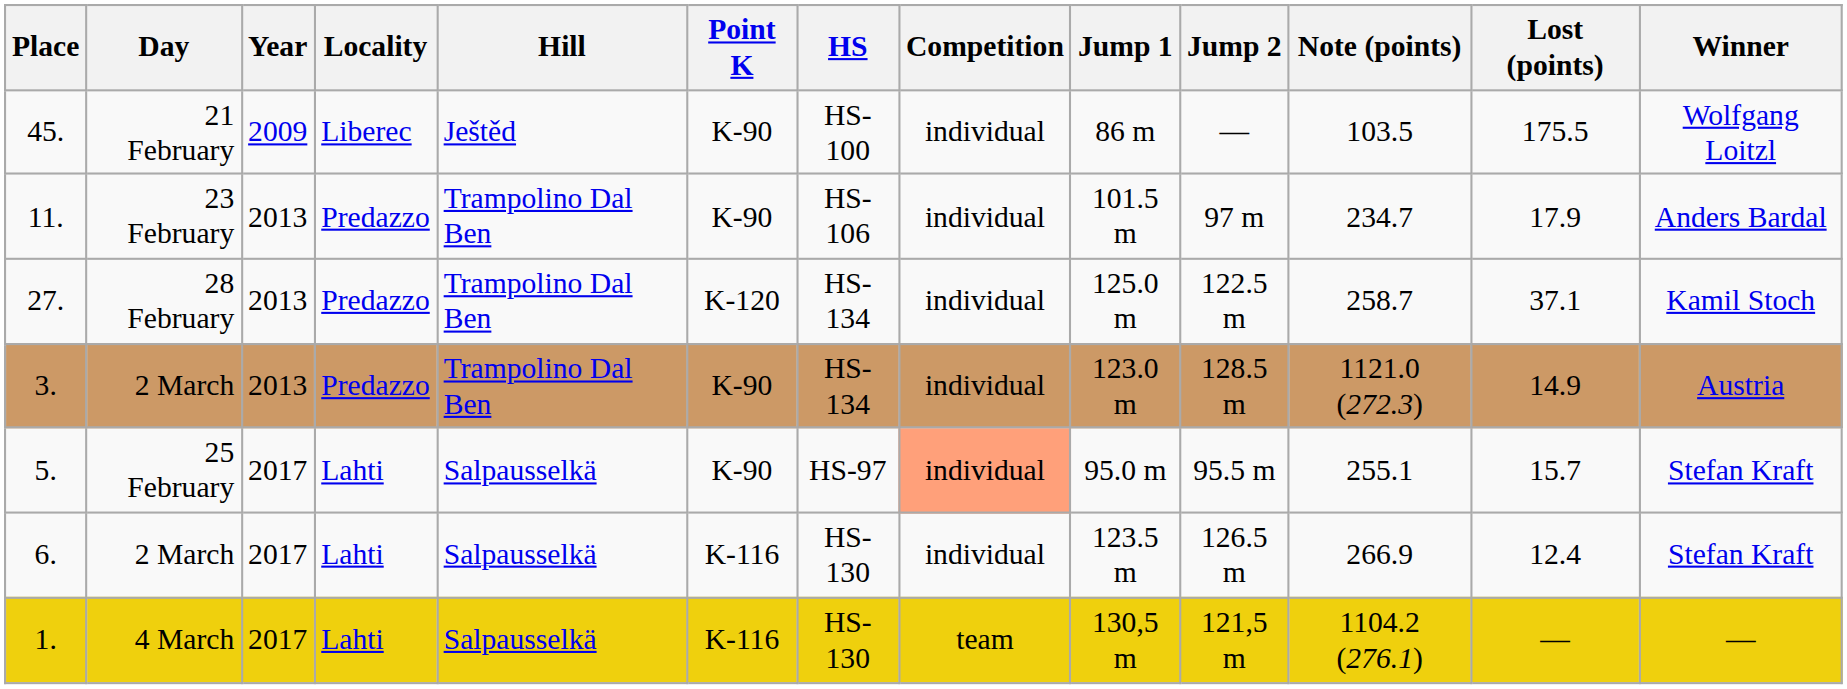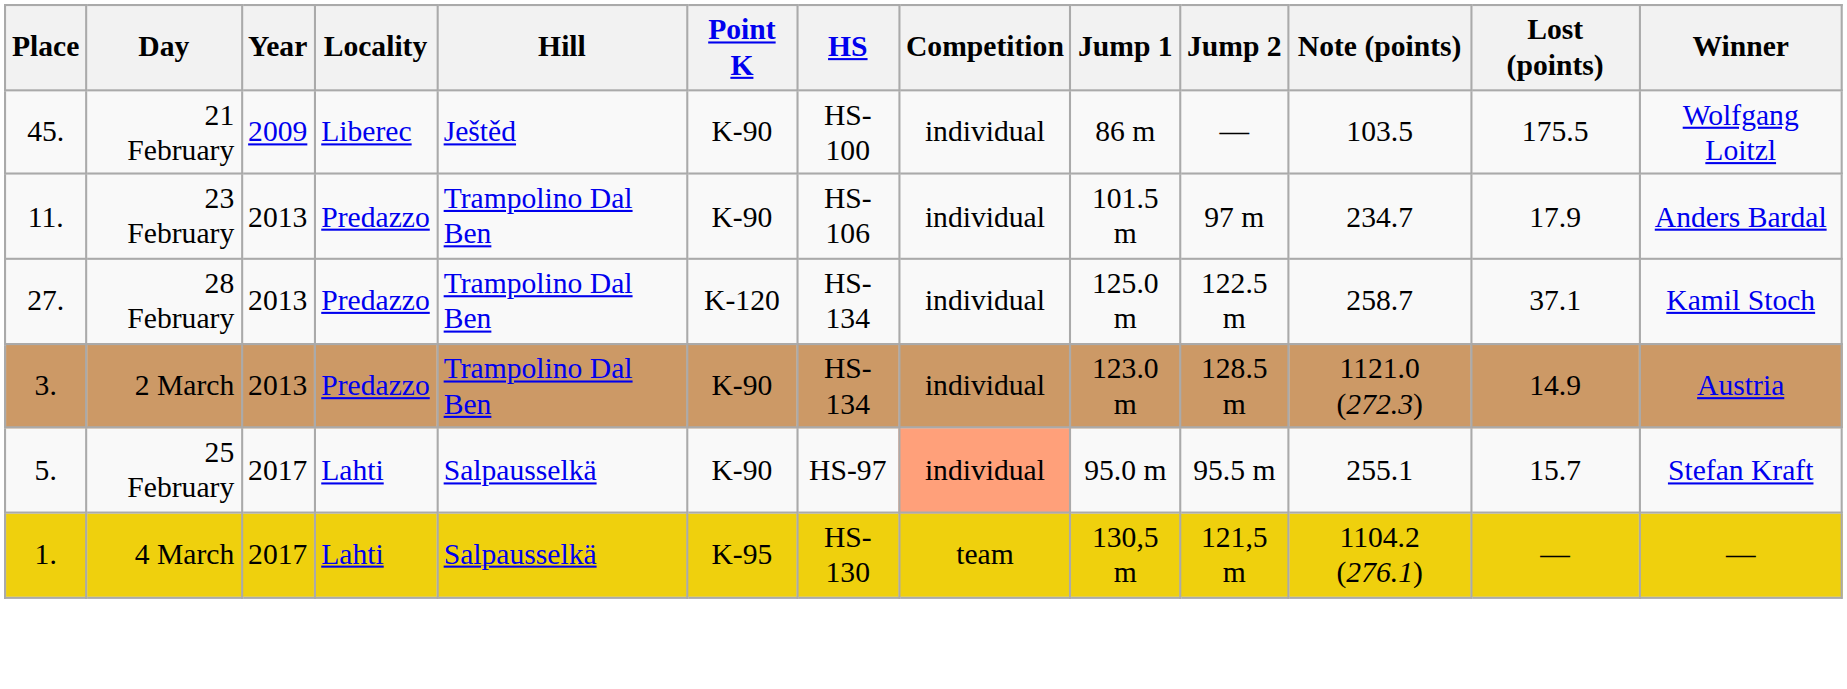 <table width=100% class=wikitable style="font-size: 89%; text-align:center">
 <tr>
 <th>Place</th>
 <th>Day</th>
 <th>Year</th>
 <th>Locality</th>
 <th>Hill</th>
 <th><a href='#'>Point K</a></th>
 <th><a href='#'>HS</a></th>
 <th>Competition</th>
 <th>Jump 1</th>
 <th>Jump 2</th>
 <th>Note (points)</th>
 <th>Lost (points)</th>
 <th>Winner</th>
 </tr>
 <tr>
 <td>45.</td>
 <td align=right>21 February</td>
 <td><a href='#'>2009</a></td>
 <td align=left><a href='#'>Liberec</a></td>
 <td align=left><a href='#'>Ještěd</a></td>
 <td>K-90</td>
 <td>HS-100</td>
 <td>individual</td>
 <td>86 m</td>
 <td>—</td>
 <td>103.5</td>
 <td>175.5</td>
 <td><a href='#'>Wolfgang Loitzl</a></td>
 </tr>
 <tr>
 <td>11.</td>
 <td align=right>23 February</td>
 <td>2013</td>
 <td align=left><a href='#'>Predazzo</a></td>
 <td align=left><a href='#'>Trampolino Dal Ben</a></td>
 <td>K-90</td>
 <td>HS-106</td>
 <td>individual</td>
 <td>101.5 m</td>
 <td>97 m</td>
 <td>234.7</td>
 <td>17.9</td>
 <td><a href='#'>Anders Bardal</a></td>
 </tr>
 <tr>
 <td>27.</td>
 <td align=right>28 February</td>
 <td>2013</td>
 <td align=left><a href='#'>Predazzo</a></td>
 <td align=left><a href='#'>Trampolino Dal Ben</a></td>
 <td>K-120</td>
 <td>HS-134</td>
 <td>individual</td>
 <td>125.0 m</td>
 <td>122.5 m</td>
 <td>258.7</td>
 <td>37.1</td>
 <td><a href='#'>Kamil Stoch</a></td>
 </tr>
 <tr bgcolor=CC9966>
 <td>3. </td>
 <td align=right>2 March</td>
 <td>2013</td>
 <td align=left><a href='#'>Predazzo</a></td>
 <td align=left><a href='#'>Trampolino Dal Ben</a></td>
 <td>K-90</td>
 <td>HS-134</td>
 <td>individual</td>
 <td>123.0 m</td>
 <td>128.5 m</td>
 <td>1121.0 (<em>272.3</em>)</td>
 <td>14.9</td>
 <td><a href='#'>Austria</a></td>
 </tr>
 <tr>
 <td>5.</td>
 <td align=right>25 February</td>
 <td>2017</td>
 <td align=left><a href='#'>Lahti</a></td>
 <td align=left><a href='#'>Salpausselkä</a></td>
 <td>K-90</td>
 <td>HS-97</td>
 <td style="background: lightsalmon;">individual</td>
 <td>95.0 m</td>
 <td>95.5 m</td>
 <td>255.1</td>
 <td>15.7</td>
 <td><a href='#'>Stefan Kraft</a></td>
 </tr>
-<tr>
-<td>6.</td>
-<td align=right>2 March</td>
-<td>2017</td>
-<td align=left><a href='#'>Lahti</a></td>
-<td align=left><a href='#'>Salpausselkä</a></td>
-<td>K-116</td>
-<td>HS-130</td>
-<td>individual</td>
-<td>123.5 m</td>
-<td>126.5 m</td>
-<td>266.9</td>
-<td>12.4</td>
-<td><a href='#'>Stefan Kraft</a></td>
-</tr>
 <tr bgcolor=EFD00D>
 <td>1. </td>
 <td align=right>4 March</td>
 <td>2017</td>
 <td align=left><a href='#'>Lahti</a></td>
 <td align=left><a href='#'>Salpausselkä</a></td>
-<td>K-116</td>
+<td>K-95</td>
 <td>HS-130</td>
 <td>team</td>
 <td>130,5 m</td>
 <td>121,5 m</td>
 <td>1104.2 (<em>276.1</em>)</td>
 <td>—</td>
 <td>—</td>
 </tr>
 </table>
